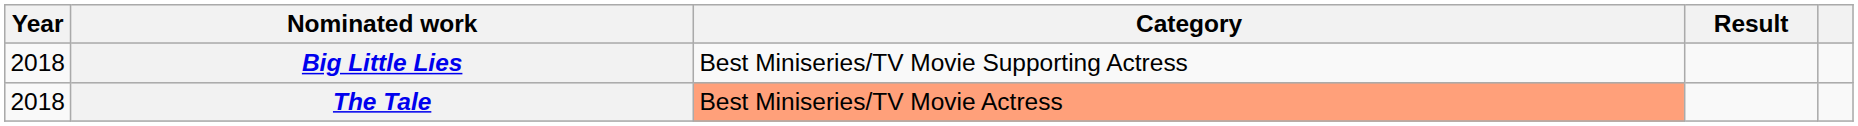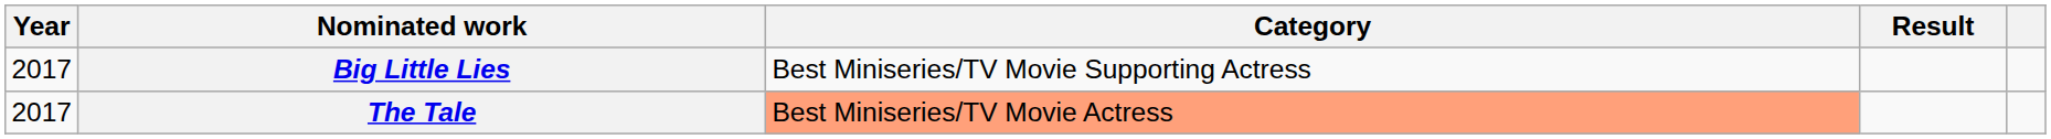 <table class="wikitable sortable">
 <tr>
 <th scope="col" style="width:1em;">Year</th>
 <th scope="col" style="width:25em;">Nominated work</th>
 <th scope="col" style="width:40em;">Category</th>
 <th scope="col" style="width:5em;">Result</th>
 <th scope="col" style="width:1em;"class="unsortable"></th>
 </tr>
 <tr>
-<td>2018</td>
+<td>2017</td>
 <th><em><a href='#'>Big Little Lies</a></em></th>
 <td>Best Miniseries/TV Movie Supporting Actress</td>
 <td></td>
 <td></td>
 </tr>
 <tr>
-<td>2018</td>
+<td>2017</td>
 <th><em><a href='#'>The Tale</a></em></th>
 <td style="background: lightsalmon;">Best Miniseries/TV Movie Actress</td>
 <td></td>
 <td></td>
 </tr>
 </table>
